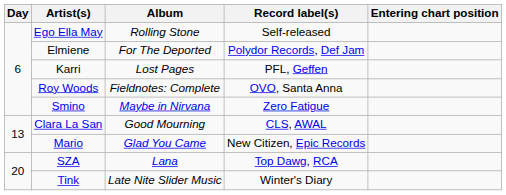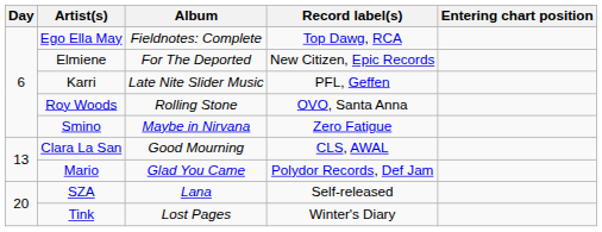 <table class="wikitable" style="text-align:center;">
 <tr>
 <th scope="col">Day</th>
 <th scope="col">Artist(s)</th>
 <th scope="col">Album</th>
 <th scope="col">Record label(s)</th>
 <th scope="col">Entering chart position</th>
 </tr>
 <tr>
 <td rowspan="5">6</td>
 <td><a href='#'>Ego Ella May</a></td>
-<td><em>Rolling Stone</em></td>
-<td>Self-released</td>
+<td><em>Fieldnotes: Complete</em></td>
+<td><a href='#'>Top Dawg</a>, <a href='#'>RCA</a></td>
 <td></td>
 </tr>
 <tr>
 <td>Elmiene</td>
 <td><em>For The Deported</em></td>
-<td><a href='#'>Polydor Records</a>, <a href='#'>Def Jam</a></td>
+<td>New Citizen, <a href='#'>Epic Records</a></td>
 <td></td>
 </tr>
 <tr>
 <td>Karri</td>
-<td><em>Lost Pages</em></td>
+<td><em>Late Nite Slider Music</em></td>
 <td>PFL, <a href='#'>Geffen</a></td>
 <td></td>
 </tr>
 <tr>
 <td><a href='#'>Roy Woods</a></td>
-<td><em>Fieldnotes: Complete</em></td>
+<td><em>Rolling Stone</em></td>
 <td><a href='#'>OVO</a>, Santa Anna</td>
 <td></td>
 </tr>
 <tr>
 <td><a href='#'>Smino</a></td>
 <td><em><a href='#'>Maybe in Nirvana</a></em></td>
 <td><a href='#'>Zero Fatigue</a></td>
 <td></td>
 </tr>
 <tr>
 <td rowspan="2">13</td>
 <td><a href='#'>Clara La San</a></td>
 <td><em>Good Mourning</em></td>
 <td><a href='#'>CLS</a>, <a href='#'>AWAL</a></td>
 <td></td>
 </tr>
 <tr>
 <td><a href='#'>Mario</a></td>
 <td><em><a href='#'>Glad You Came</a></em></td>
-<td>New Citizen, <a href='#'>Epic Records</a></td>
+<td><a href='#'>Polydor Records</a>, <a href='#'>Def Jam</a></td>
 <td></td>
 </tr>
 <tr>
 <td rowspan="2">20</td>
 <td><a href='#'>SZA</a></td>
 <td><em><a href='#'>Lana</a></em></td>
-<td><a href='#'>Top Dawg</a>, <a href='#'>RCA</a></td>
+<td>Self-released</td>
 <td></td>
 </tr>
 <tr>
 <td><a href='#'>Tink</a></td>
-<td><em>Late Nite Slider Music</em></td>
+<td><em>Lost Pages</em></td>
 <td>Winter's Diary</td>
 <td></td>
 </tr>
 </table>
